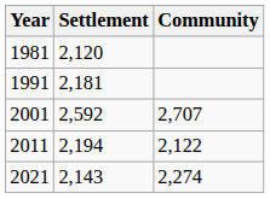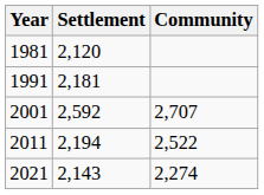 <table class=wikitable>
 <tr>
 <th>Year</th>
 <th>Settlement</th>
 <th>Community</th>
 </tr>
 <tr>
 <td>1981</td>
 <td>2,120</td>
 <td></td>
 </tr>
 <tr>
 <td>1991</td>
 <td>2,181</td>
 <td></td>
 </tr>
 <tr>
 <td>2001</td>
 <td>2,592</td>
 <td>2,707</td>
 </tr>
 <tr>
 <td>2011</td>
 <td>2,194</td>
-<td>2,122</td>
+<td>2,522</td>
 </tr>
 <tr>
 <td>2021</td>
 <td>2,143</td>
 <td>2,274</td>
 </tr>
 </table>
